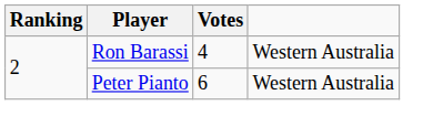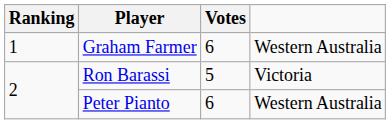 <table class="wikitable">
 <tr>
 <th>Ranking</th>
 <th>Player</th>
 <th>Votes</th>
 </tr>
 <tr>
+<td>1</td>
+<td><a href='#'>Graham Farmer</a></td>
+<td>6</td>
+<td>Western Australia</td>
+</tr>
+<tr>
 <td rowspan=2>2</td>
 <td><a href='#'>Ron Barassi</a></td>
-<td rowspan2>4</td>
-<td>Western Australia</td>
+<td rowspan2>5</td>
+<td>Victoria</td>
 </tr>
 <tr>
 <td><a href='#'>Peter Pianto</a></td>
 <td>6</td>
 <td>Western Australia</td>
 </tr>
 </table>
